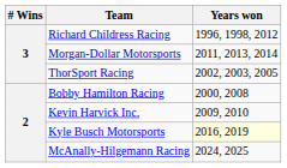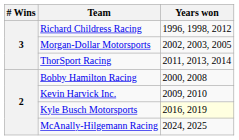 <table class="wikitable" style="font-size: 95%;">
 <tr>
 <th># Wins</th>
 <th>Team</th>
 <th>Years won</th>
 </tr>
 <tr>
 <th rowspan="3">3</th>
 <td><a href='#'>Richard Childress Racing</a></td>
 <td>1996, 1998, 2012</td>
 </tr>
 <tr>
 <td><a href='#'>Morgan-Dollar Motorsports</a></td>
-<td>2011, 2013, 2014</td>
+<td>2002, 2003, 2005</td>
 </tr>
 <tr>
 <td><a href='#'>ThorSport Racing</a></td>
-<td>2002, 2003, 2005</td>
+<td>2011, 2013, 2014</td>
 </tr>
 <tr>
 <th rowspan="4">2</th>
 <td><a href='#'>Bobby Hamilton Racing</a></td>
 <td>2000, 2008</td>
 </tr>
 <tr>
 <td><a href='#'>Kevin Harvick Inc.</a></td>
 <td>2009, 2010</td>
 </tr>
 <tr>
 <td><a href='#'>Kyle Busch Motorsports</a></td>
 <td style="background: lightyellow;">2016, 2019</td>
 </tr>
 <tr>
 <td><a href='#'>McAnally-Hilgemann Racing</a></td>
 <td>2024, 2025</td>
 </tr>
 </table>
